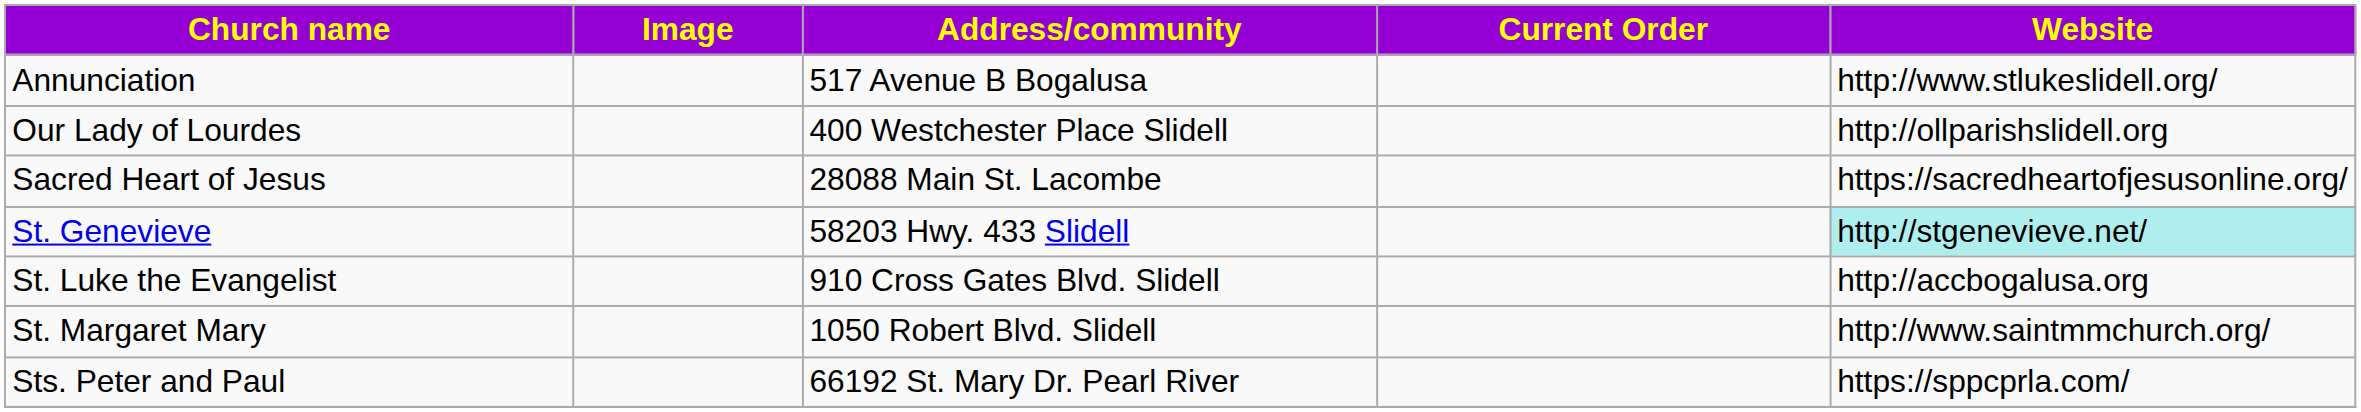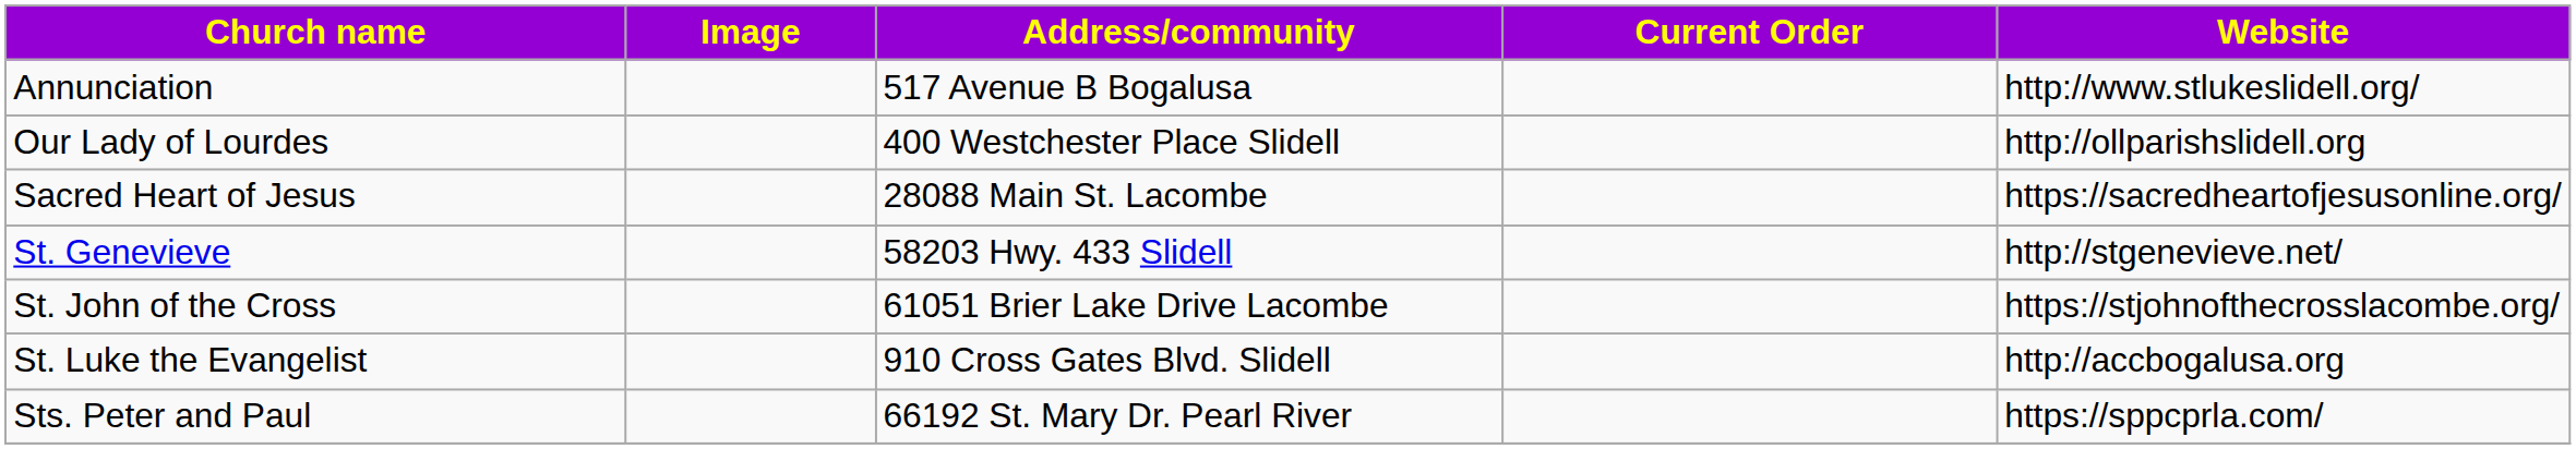 <table class="wikitable sortable" style="width:75%">
 <tr>
 <th style="background:darkviolet; color:yellow;" width="25%"><strong>Church name</strong></th>
 <th style="background:darkviolet; color:yellow;" width="10%"><strong>Image</strong></th>
 <th style="background:darkviolet; color:yellow;" width="25%"><strong>Address/community</strong></th>
 <th style="background:darkviolet; color:yellow;" width="20%"><strong>Current Order</strong></th>
 <th style="background:darkviolet; color:yellow;" width="20%"><strong>Website</strong></th>
 </tr>
 <tr>
 <td>Annunciation</td>
 <td></td>
 <td>517 Avenue B Bogalusa</td>
 <td></td>
 <td>http://www.stlukeslidell.org/</td>
 </tr>
 <tr>
 <td>Our Lady of Lourdes</td>
 <td></td>
 <td>400 Westchester Place Slidell</td>
 <td></td>
 <td>http://ollparishslidell.org</td>
 </tr>
 <tr>
 <td>Sacred Heart of Jesus</td>
 <td></td>
 <td>28088 Main St. Lacombe</td>
 <td></td>
 <td>https://sacredheartofjesusonline.org/</td>
 </tr>
 <tr>
 <td><a href='#'>St. Genevieve</a></td>
 <td></td>
 <td>58203 Hwy. 433 <a href='#'>Slidell</a></td>
 <td></td>
-<td style="background: paleturquoise;">http://stgenevieve.net/</td>
+<td>http://stgenevieve.net/</td>
+</tr>
+<tr>
+<td>St. John of the Cross</td>
+<td></td>
+<td>61051 Brier Lake Drive Lacombe</td>
+<td></td>
+<td>https://stjohnofthecrosslacombe.org/</td>
 </tr>
 <tr>
 <td>St. Luke the Evangelist</td>
 <td></td>
 <td>910 Cross Gates Blvd. Slidell</td>
 <td></td>
 <td>http://accbogalusa.org</td>
-</tr>
-<tr>
-<td>St. Margaret Mary</td>
-<td></td>
-<td>1050 Robert Blvd. Slidell</td>
-<td></td>
-<td>http://www.saintmmchurch.org/</td>
 </tr>
 <tr>
 <td>Sts. Peter and Paul</td>
 <td></td>
 <td>66192 St. Mary Dr. Pearl River</td>
 <td></td>
 <td>https://sppcprla.com/</td>
 </tr>
 <tr>
 </tr>
 </table>
